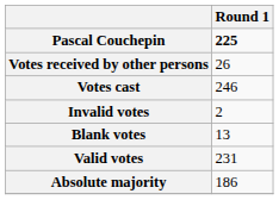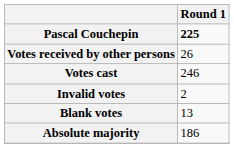 <table class="wikitable">
 <tr>
 <th></th>
 <th>Round 1</th>
 </tr>
 <tr>
 <th>Pascal Couchepin</th>
 <td><strong>225</strong></td>
 </tr>
 <tr>
 <th>Votes received by other persons</th>
 <td>26</td>
 </tr>
 <tr>
 <th>Votes cast</th>
 <td>246</td>
 </tr>
 <tr>
 <th>Invalid votes</th>
 <td>2</td>
 </tr>
 <tr>
 <th>Blank votes</th>
 <td>13</td>
 </tr>
 <tr>
-<th>Valid votes</th>
-<td>231</td>
-</tr>
-<tr>
 <th>Absolute majority</th>
 <td>186</td>
 </tr>
 <tr>
 </tr>
 </table>
